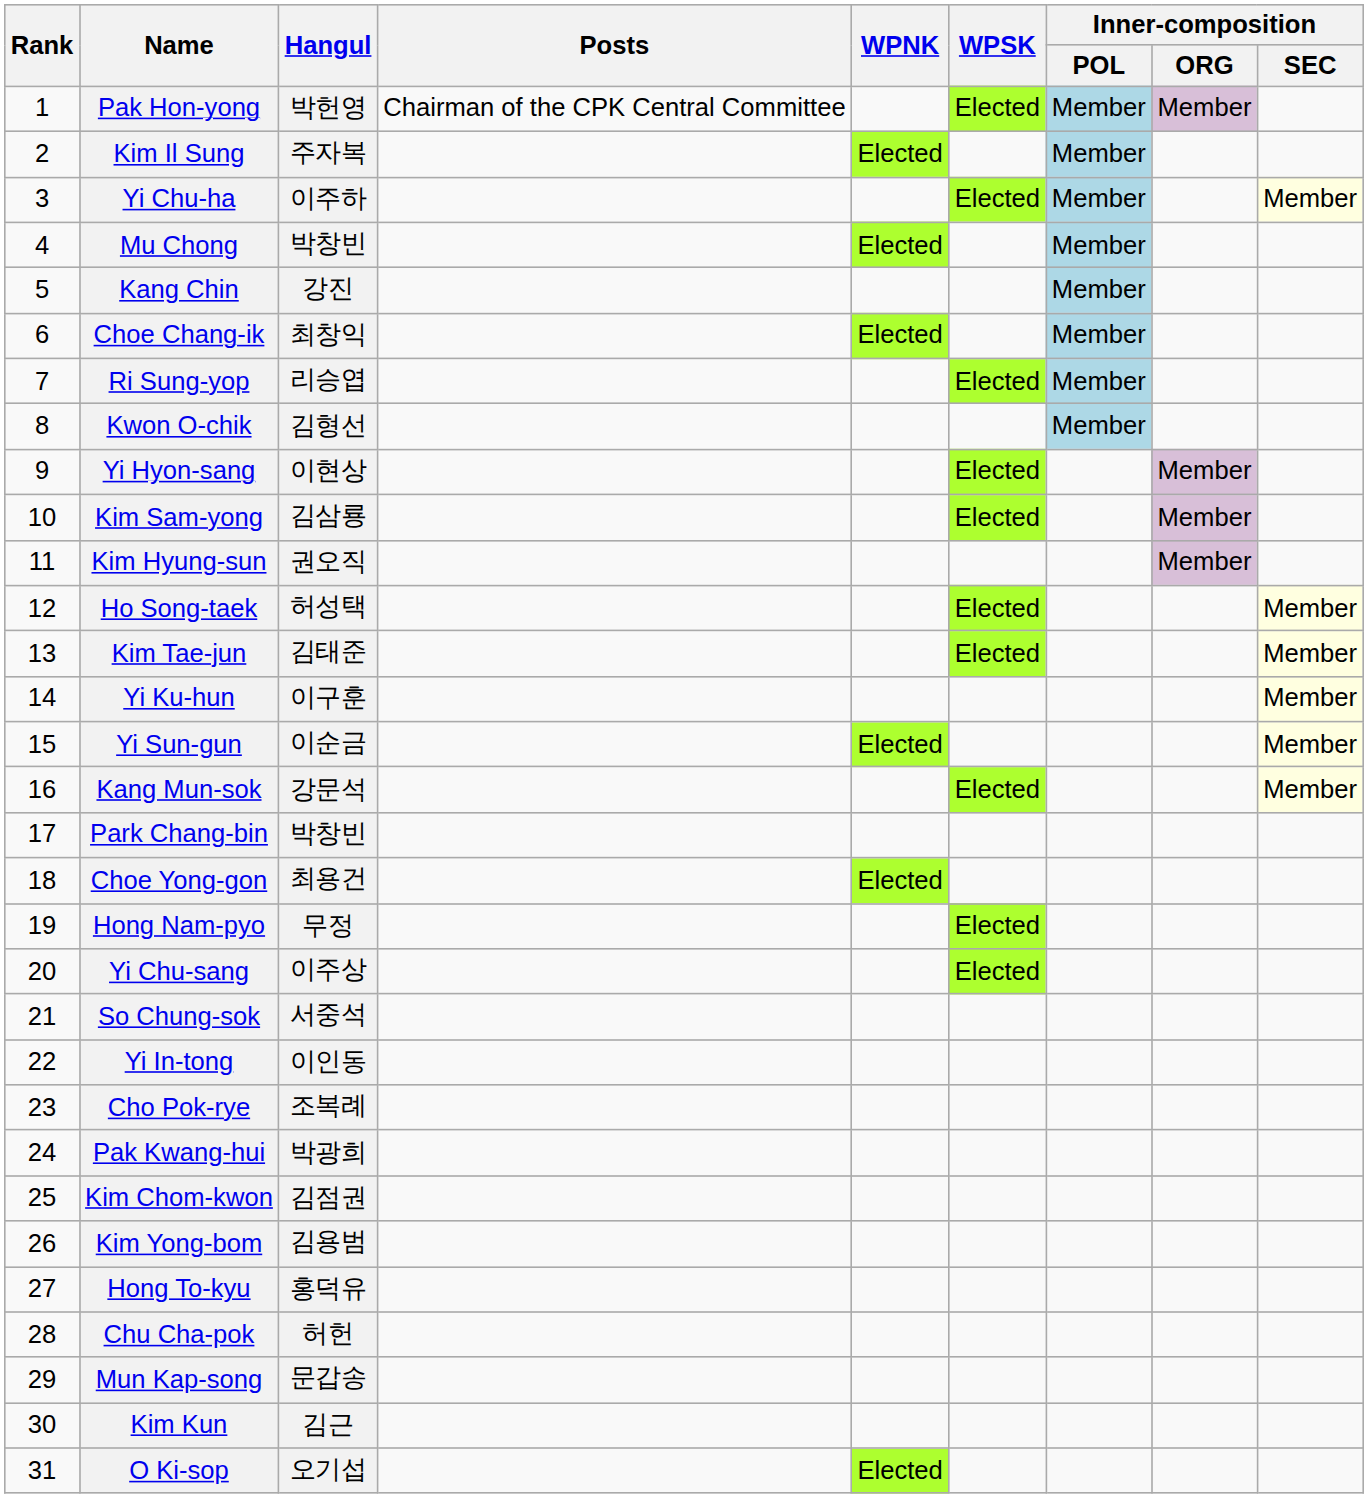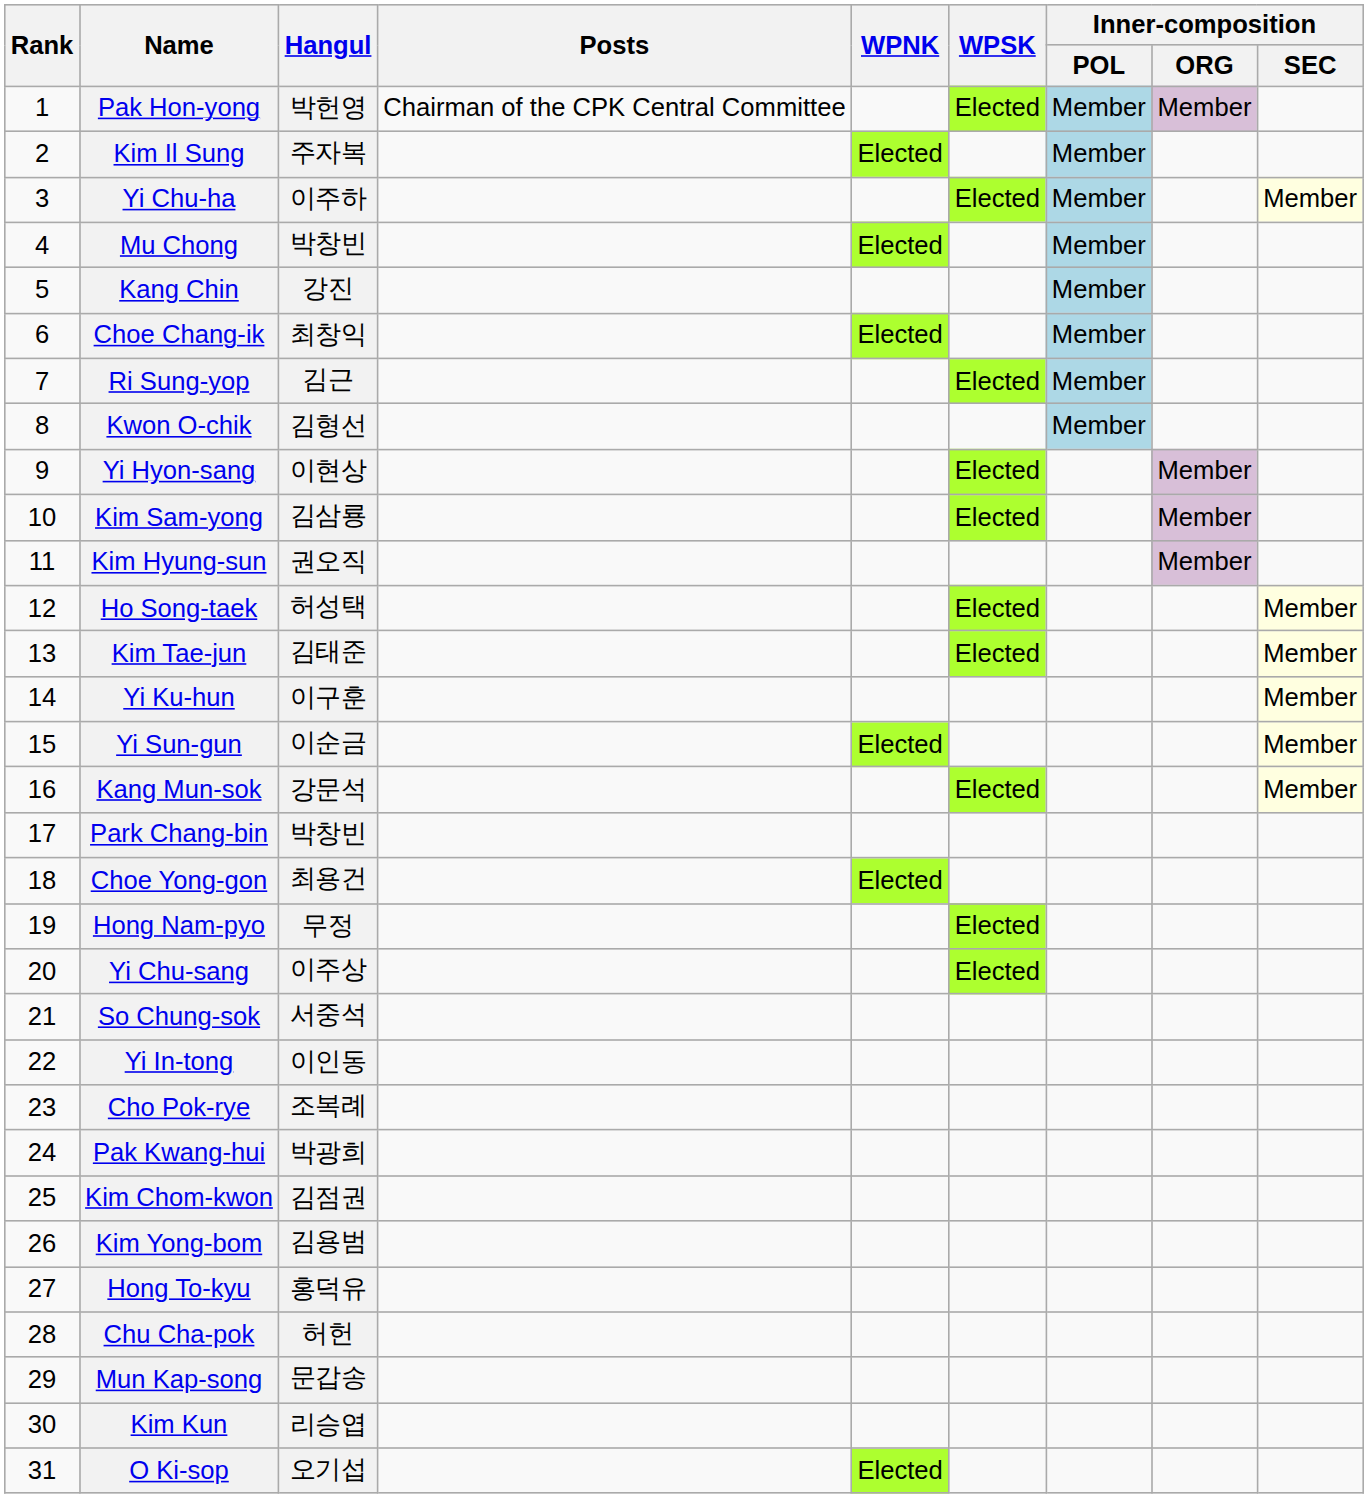 <table class="wikitable sortable">
 <tr>
 <th rowspan="2">Rank</th>
 <th rowspan="2">Name</th>
 <th rowspan="2" class="unsortable"><a href='#'>Hangul</a></th>
 <th rowspan="2">Posts</th>
 <th rowspan="2"><a href='#'>WPNK</a></th>
 <th rowspan="2"><a href='#'>WPSK</a></th>
 <th colspan="3">Inner-composition</th>
 </tr>
 <tr>
 <th>POL</th>
 <th>ORG</th>
 <th>SEC</th>
 </tr>
 <tr>
 <td align="center">1</td>
 <th align="center" scope="row" style="font-weight:normal;"><a href='#'>Pak Hon-yong</a></th>
 <th align="center" scope="row" style="font-weight:normal;">박헌영</th>
 <td>Chairman of the CPK Central Committee</td>
 <td data-sort-value="100"></td>
 <td align="center" style="background: GreenYellow">Elected</td>
 <td data-sort-value="1" align="center" style="background: LightBlue">Member</td>
 <td data-sort-value="1" align="center" style="background: thistle">Member</td>
 <td data-sort-value="100"></td>
 </tr>
 <tr>
 <td align="center">2</td>
 <th align="center" scope="row" style="font-weight:normal;"><a href='#'>Kim Il Sung</a></th>
 <th align="center" scope="row" style="font-weight:normal;">주자복</th>
 <td data-sort-value="100"></td>
 <td align="center" style="background: GreenYellow">Elected</td>
 <td data-sort-value="100"></td>
 <td data-sort-value="2" align="center" style="background: LightBlue">Member</td>
 <td data-sort-value="100"></td>
 <td data-sort-value="100"></td>
 </tr>
 <tr>
 <td align="center">3</td>
 <th align="center" scope="row" style="font-weight:normal;"><a href='#'>Yi Chu-ha</a></th>
 <th align="center" scope="row" style="font-weight:normal;">이주하</th>
 <td data-sort-value="100"></td>
 <td data-sort-value="100"></td>
 <td align="center" style="background: GreenYellow">Elected</td>
 <td data-sort-value="3" align="center" style="background: LightBlue">Member</td>
 <td data-sort-value="100"></td>
 <td data-sort-value="1" align="center" style="background: LightYellow">Member</td>
 </tr>
 <tr>
 <td align="center">4</td>
 <th align="center" scope="row" style="font-weight:normal;"><a href='#'>Mu Chong</a></th>
 <th align="center" scope="row" style="font-weight:normal;">박창빈</th>
 <td data-sort-value="100"></td>
 <td align="center" style="background: GreenYellow">Elected</td>
 <td data-sort-value="100"></td>
 <td data-sort-value="4" align="center" style="background: LightBlue">Member</td>
 <td data-sort-value="100"></td>
 <td data-sort-value="100"></td>
 </tr>
 <tr>
 <td align="center">5</td>
 <th align="center" scope="row" style="font-weight:normal;"><a href='#'>Kang Chin</a></th>
 <th align="center" scope="row" style="font-weight:normal;">강진</th>
 <td data-sort-value="100"></td>
 <td data-sort-value="100"></td>
 <td data-sort-value="100"></td>
 <td data-sort-value="5" align="center" style="background: LightBlue">Member</td>
 <td data-sort-value="100"></td>
 <td data-sort-value="100"></td>
 </tr>
 <tr>
 <td align="center">6</td>
 <th align="center" scope="row" style="font-weight:normal;"><a href='#'>Choe Chang-ik</a></th>
 <th align="center" scope="row" style="font-weight:normal;">최창익</th>
 <td data-sort-value="100"></td>
 <td align="center" style="background: GreenYellow">Elected</td>
 <td data-sort-value="100"></td>
 <td data-sort-value="6" align="center" style="background: LightBlue">Member</td>
 <td data-sort-value="100"></td>
 <td data-sort-value="100"></td>
 </tr>
 <tr>
 <td align="center">7</td>
 <th align="center" scope="row" style="font-weight:normal;"><a href='#'>Ri Sung-yop</a></th>
-<th align="center" scope="row" style="font-weight:normal;">리승엽</th>
+<th align="center" scope="row" style="font-weight:normal;">김근</th>
 <td data-sort-value="100"></td>
 <td data-sort-value="100"></td>
 <td align="center" style="background: GreenYellow">Elected</td>
 <td data-sort-value="7" align="center" style="background: LightBlue">Member</td>
 <td data-sort-value="100"></td>
 <td data-sort-value="100"></td>
 </tr>
 <tr>
 <td align="center">8</td>
 <th align="center" scope="row" style="font-weight:normal;"><a href='#'>Kwon O-chik</a></th>
 <th align="center" scope="row" style="font-weight:normal;">김형선</th>
 <td data-sort-value="100"></td>
 <td data-sort-value="100"></td>
 <td data-sort-value="100"></td>
 <td data-sort-value="8" align="center" style="background: LightBlue">Member</td>
 <td data-sort-value="100"></td>
 <td data-sort-value="100"></td>
 </tr>
 <tr>
 <td align="center">9</td>
 <th align="center" scope="row" style="font-weight:normal;"><a href='#'>Yi Hyon-sang</a></th>
 <th align="center" scope="row" style="font-weight:normal;">이현상</th>
 <td data-sort-value="100"></td>
 <td data-sort-value="100"></td>
 <td align="center" style="background: GreenYellow">Elected</td>
 <td data-sort-value="100"></td>
 <td data-sort-value="2" align="center" style="background: thistle">Member</td>
 <td data-sort-value="100"></td>
 </tr>
 <tr>
 <td align="center">10</td>
 <th align="center" scope="row" style="font-weight:normal;"><a href='#'>Kim Sam-yong</a></th>
 <th align="center" scope="row" style="font-weight:normal;">김삼룡</th>
 <td data-sort-value="100"></td>
 <td data-sort-value="100"></td>
 <td align="center" style="background: GreenYellow">Elected</td>
 <td data-sort-value="100"></td>
 <td data-sort-value="3" align="center" style="background: thistle">Member</td>
 <td data-sort-value="100"></td>
 </tr>
 <tr>
 <td align="center">11</td>
 <th align="center" scope="row" style="font-weight:normal;"><a href='#'>Kim Hyung-sun</a></th>
 <th align="center" scope="row" style="font-weight:normal;">권오직</th>
 <td data-sort-value="100"></td>
 <td data-sort-value="100"></td>
 <td data-sort-value="100"></td>
 <td data-sort-value="100"></td>
 <td data-sort-value="4" align="center" style="background: thistle">Member</td>
 <td data-sort-value="100"></td>
 </tr>
 <tr>
 <td align="center">12</td>
 <th align="center" scope="row" style="font-weight:normal;"><a href='#'>Ho Song-taek</a></th>
 <th align="center" scope="row" style="font-weight:normal;">허성택</th>
 <td data-sort-value="100"></td>
 <td data-sort-value="100"></td>
 <td align="center" style="background: GreenYellow">Elected</td>
 <td data-sort-value="100"></td>
 <td data-sort-value="100"></td>
 <td data-sort-value="2" align="center" style="background: LightYellow">Member</td>
 </tr>
 <tr>
 <td align="center">13</td>
 <th align="center" scope="row" style="font-weight:normal;"><a href='#'>Kim Tae-jun</a></th>
 <th align="center" scope="row" style="font-weight:normal;">김태준</th>
 <td data-sort-value="100"></td>
 <td data-sort-value="100"></td>
 <td align="center" style="background: GreenYellow">Elected</td>
 <td data-sort-value="100"></td>
 <td data-sort-value="100"></td>
 <td data-sort-value="3" align="center" style="background: LightYellow">Member</td>
 </tr>
 <tr>
 <td align="center">14</td>
 <th align="center" scope="row" style="font-weight:normal;"><a href='#'>Yi Ku-hun</a></th>
 <th align="center" scope="row" style="font-weight:normal;">이구훈</th>
 <td data-sort-value="100"></td>
 <td data-sort-value="100"></td>
 <td data-sort-value="100"></td>
 <td data-sort-value="100"></td>
 <td data-sort-value="100"></td>
 <td data-sort-value="4" align="center" style="background: LightYellow">Member</td>
 </tr>
 <tr>
 <td align="center">15</td>
 <th align="center" scope="row" style="font-weight:normal;"><a href='#'>Yi Sun-gun</a></th>
 <th align="center" scope="row" style="font-weight:normal;">이순금</th>
 <td data-sort-value="100"></td>
 <td align="center" style="background: GreenYellow">Elected</td>
 <td data-sort-value="100"></td>
 <td data-sort-value="100"></td>
 <td data-sort-value="100"></td>
 <td data-sort-value="5" align="center" style="background: LightYellow">Member</td>
 </tr>
 <tr>
 <td align="center">16</td>
 <th align="center" scope="row" style="font-weight:normal;"><a href='#'>Kang Mun-sok</a></th>
 <th align="center" scope="row" style="font-weight:normal;">강문석</th>
 <td data-sort-value="100"></td>
 <td data-sort-value="100"></td>
 <td align="center" style="background: GreenYellow">Elected</td>
 <td data-sort-value="100"></td>
 <td data-sort-value="100"></td>
 <td data-sort-value="6" align="center" style="background: LightYellow">Member</td>
 </tr>
 <tr>
 <td align="center">17</td>
 <th align="center" scope="row" style="font-weight:normal;"><a href='#'>Park Chang-bin</a></th>
 <th align="center" scope="row" style="font-weight:normal;">박창빈</th>
 <td data-sort-value="100"></td>
 <td data-sort-value="100"></td>
 <td data-sort-value="100"></td>
 <td data-sort-value="100"></td>
 <td data-sort-value="100"></td>
 <td data-sort-value="100"></td>
 </tr>
 <tr>
 <td align="center">18</td>
 <th align="center" scope="row" style="font-weight:normal;"><a href='#'>Choe Yong-gon</a></th>
 <th align="center" scope="row" style="font-weight:normal;">최용건</th>
 <td data-sort-value="100"></td>
 <td align="center" style="background: GreenYellow">Elected</td>
 <td data-sort-value="100"></td>
 <td data-sort-value="100"></td>
 <td data-sort-value="100"></td>
 <td data-sort-value="100"></td>
 </tr>
 <tr>
 <td align="center">19</td>
 <th align="center" scope="row" style="font-weight:normal;"><a href='#'>Hong Nam-pyo</a></th>
 <th align="center" scope="row" style="font-weight:normal;">무정</th>
 <td data-sort-value="100"></td>
 <td data-sort-value="100"></td>
 <td align="center" style="background: GreenYellow">Elected</td>
 <td data-sort-value="100"></td>
 <td data-sort-value="100"></td>
 <td data-sort-value="100"></td>
 </tr>
 <tr>
 <td align="center">20</td>
 <th align="center" scope="row" style="font-weight:normal;"><a href='#'>Yi Chu-sang</a></th>
 <th align="center" scope="row" style="font-weight:normal;">이주상</th>
 <td data-sort-value="100"></td>
 <td data-sort-value="100"></td>
 <td align="center" style="background: GreenYellow">Elected</td>
 <td data-sort-value="100"></td>
 <td data-sort-value="100"></td>
 <td data-sort-value="100"></td>
 </tr>
 <tr>
 <td align="center">21</td>
 <th align="center" scope="row" style="font-weight:normal;"><a href='#'>So Chung-sok</a></th>
 <th align="center" scope="row" style="font-weight:normal;">서중석</th>
 <td data-sort-value="100"></td>
 <td data-sort-value="100"></td>
 <td data-sort-value="100"></td>
 <td data-sort-value="100"></td>
 <td data-sort-value="100"></td>
 <td data-sort-value="100"></td>
 </tr>
 <tr>
 <td align="center">22</td>
 <th align="center" scope="row" style="font-weight:normal;"><a href='#'>Yi In-tong</a></th>
 <th align="center" scope="row" style="font-weight:normal;">이인동</th>
 <td></td>
 <td></td>
 <td></td>
 <td data-sort-value="100"></td>
 <td data-sort-value="100"></td>
 <td data-sort-value="100"></td>
 </tr>
 <tr>
 <td align="center">23</td>
 <th align="center" scope="row" style="font-weight:normal;"><a href='#'>Cho Pok-rye</a></th>
 <th align="center" scope="row" style="font-weight:normal;">조복례</th>
 <td data-sort-value="100"></td>
 <td data-sort-value="100"></td>
 <td data-sort-value="100"></td>
 <td data-sort-value="100"></td>
 <td data-sort-value="100"></td>
 <td data-sort-value="100"></td>
 </tr>
 <tr>
 <td align="center">24</td>
 <th align="center" scope="row" style="font-weight:normal;"><a href='#'>Pak Kwang-hui</a></th>
 <th align="center" scope="row" style="font-weight:normal;">박광희</th>
 <td data-sort-value="100"></td>
 <td data-sort-value="100"></td>
 <td data-sort-value="100"></td>
 <td data-sort-value="100"></td>
 <td data-sort-value="100"></td>
 <td data-sort-value="100"></td>
 </tr>
 <tr>
 <td align="center">25</td>
 <th align="center" scope="row" style="font-weight:normal;"><a href='#'>Kim Chom-kwon</a></th>
 <th align="center" scope="row" style="font-weight:normal;">김점권</th>
 <td data-sort-value="100"></td>
 <td data-sort-value="100"></td>
 <td data-sort-value="100"></td>
 <td data-sort-value="100"></td>
 <td data-sort-value="100"></td>
 <td data-sort-value="100"></td>
 </tr>
 <tr>
 <td align="center">26</td>
 <th align="center" scope="row" style="font-weight:normal;"><a href='#'>Kim Yong-bom</a></th>
 <th align="center" scope="row" style="font-weight:normal;">김용범</th>
 <td data-sort-value="100"></td>
 <td data-sort-value="100"></td>
 <td data-sort-value="100"></td>
 <td data-sort-value="100"></td>
 <td data-sort-value="100"></td>
 <td data-sort-value="100"></td>
 </tr>
 <tr>
 <td align="center">27</td>
 <th align="center" scope="row" style="font-weight:normal;"><a href='#'>Hong To-kyu</a></th>
 <th align="center" scope="row" style="font-weight:normal;">홍덕유</th>
 <td data-sort-value="100"></td>
 <td data-sort-value="100"></td>
 <td data-sort-value="100"></td>
 <td data-sort-value="100"></td>
 <td data-sort-value="100"></td>
 <td data-sort-value="100"></td>
 </tr>
 <tr>
 <td align="center">28</td>
 <th align="center" scope="row" style="font-weight:normal;"><a href='#'>Chu Cha-pok</a></th>
 <th align="center" scope="row" style="font-weight:normal;">허헌</th>
 <td data-sort-value="100"></td>
 <td data-sort-value="100"></td>
 <td data-sort-value="100"></td>
 <td data-sort-value="100"></td>
 <td data-sort-value="100"></td>
 <td data-sort-value="100"></td>
 </tr>
 <tr>
 <td align="center">29</td>
 <th align="center" scope="row" style="font-weight:normal;"><a href='#'>Mun Kap-song</a></th>
 <th align="center" scope="row" style="font-weight:normal;">문갑송</th>
 <td data-sort-value="100"></td>
 <td data-sort-value="100"></td>
 <td data-sort-value="100"></td>
 <td data-sort-value="100"></td>
 <td data-sort-value="100"></td>
 <td data-sort-value="100"></td>
 </tr>
 <tr>
 <td align="center">30</td>
 <th align="center" scope="row" style="font-weight:normal;"><a href='#'>Kim Kun</a></th>
-<th align="center" scope="row" style="font-weight:normal;">김근</th>
+<th align="center" scope="row" style="font-weight:normal;">리승엽</th>
 <td data-sort-value="100"></td>
 <td data-sort-value="100"></td>
 <td data-sort-value="100"></td>
 <td data-sort-value="100"></td>
 <td data-sort-value="100"></td>
 <td data-sort-value="100"></td>
 </tr>
 <tr>
 <td align="center">31</td>
 <th align="center" scope="row" style="font-weight:normal;"><a href='#'>O Ki-sop</a></th>
 <th align="center" scope="row" style="font-weight:normal;">오기섭</th>
 <td data-sort-value="100"></td>
 <td align="center" style="background: GreenYellow">Elected</td>
 <td data-sort-value="100"></td>
 <td data-sort-value="100"></td>
 <td data-sort-value="100"></td>
 <td data-sort-value="100"></td>
 </tr>
 </table>
